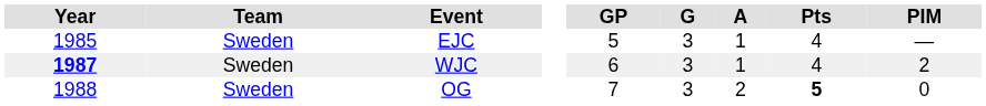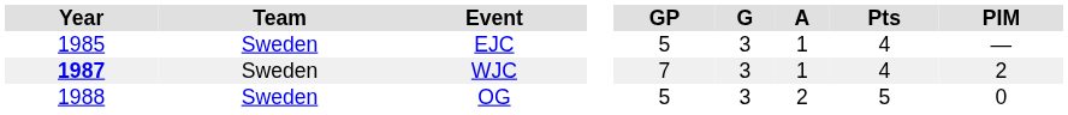 <table border="0" cellpadding="1" cellspacing="0" style="text-align:center; width:50em">
 <tr ALIGN="center" bgcolor="#e0e0e0">
 <th>Year</th>
 <th>Team</th>
 <th>Event</th>
 <th rowspan="99" bgcolor="#ffffff"> </th>
 <th>GP</th>
 <th>G</th>
 <th>A</th>
 <th>Pts</th>
 <th>PIM</th>
 </tr>
 <tr>
 <td><a href='#'>1985</a></td>
 <td><a href='#'>Sweden</a></td>
 <td><a href='#'>EJC</a></td>
 <td>5</td>
 <td>3</td>
 <td>1</td>
 <td>4</td>
 <td>—</td>
 </tr>
 <tr bgcolor="#f0f0f0">
 <td><strong><a href='#'>1987</a></strong></td>
 <td>Sweden</td>
 <td><a href='#'>WJC</a></td>
-<td>6</td>
+<td>7</td>
 <td>3</td>
 <td>1</td>
 <td>4</td>
 <td>2</td>
 </tr>
 <tr>
 <td><a href='#'>1988</a></td>
 <td><a href='#'>Sweden</a></td>
 <td><a href='#'>OG</a></td>
-<td>7</td>
+<td>5</td>
 <td>3</td>
 <td>2</td>
-<td><strong>5</strong></td>
+<td>5</td>
 <td>0</td>
 </tr>
 </table>
